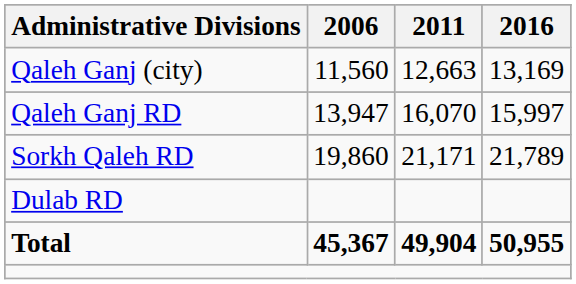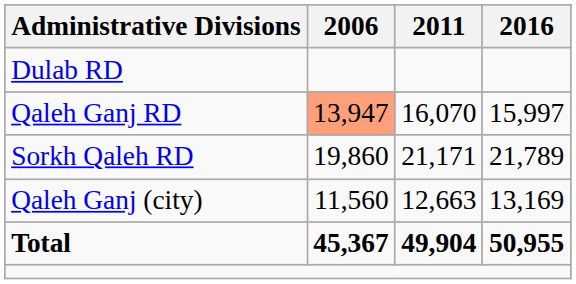 <table class="wikitable">
 <tr>
 <th>Administrative Divisions</th>
 <th>2006</th>
 <th>2011</th>
 <th>2016</th>
 </tr>
 <tr>
-<td><a href='#'>Qaleh Ganj</a> (city)</td>
-<td style="text-align: right;">11,560</td>
-<td style="text-align: right;">12,663</td>
-<td style="text-align: right;">13,169</td>
+<td><a href='#'>Dulab RD</a></td>
+<td style="text-align: right;"></td>
+<td style="text-align: right;"></td>
+<td style="text-align: right;"></td>
 </tr>
 <tr>
 <td><a href='#'>Qaleh Ganj RD</a></td>
-<td style="text-align: right;">13,947</td>
+<td style="background: lightsalmon; text-align: right;">13,947</td>
 <td style="text-align: right;">16,070</td>
 <td style="text-align: right;">15,997</td>
 </tr>
 <tr>
 <td><a href='#'>Sorkh Qaleh RD</a></td>
 <td style="text-align: right;">19,860</td>
 <td style="text-align: right;">21,171</td>
 <td style="text-align: right;">21,789</td>
 </tr>
 <tr>
-<td><a href='#'>Dulab RD</a></td>
-<td style="text-align: right;"></td>
-<td style="text-align: right;"></td>
-<td style="text-align: right;"></td>
+<td><a href='#'>Qaleh Ganj</a> (city)</td>
+<td style="text-align: right;">11,560</td>
+<td style="text-align: right;">12,663</td>
+<td style="text-align: right;">13,169</td>
 </tr>
 <tr>
 <td><strong>Total</strong></td>
 <td style="text-align: right;"><strong>45,367</strong></td>
 <td style="text-align: right;"><strong>49,904</strong></td>
 <td style="text-align: right;"><strong>50,955</strong></td>
 </tr>
 <tr>
 <td colspan=4></td>
 </tr>
 </table>
